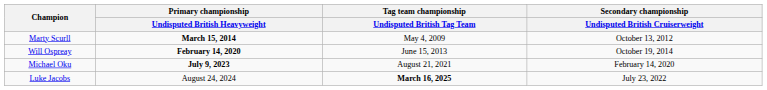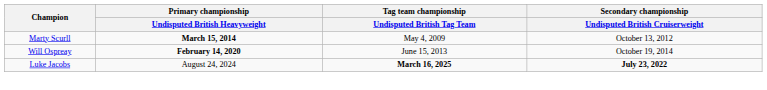 <table class="wikitable" style="font-size:85%; text-align:center; width:100%;">
 <tr>
 <th rowspan=2>Champion</th>
 <th>Primary championship</th>
 <th>Tag team championship</th>
 <th>Secondary championship</th>
 </tr>
 <tr>
 <th><a href='#'>Undisputed British Heavyweight</a></th>
 <th><a href='#'>Undisputed British Tag Team</a></th>
 <th><a href='#'>Undisputed British Cruiserweight</a></th>
 </tr>
 <tr>
 <td><a href='#'>Marty Scurll</a></td>
 <td><strong>March 15, 2014</strong></td>
 <td>May 4, 2009<br></td>
 <td>October 13, 2012</td>
 </tr>
 <tr>
 <td><a href='#'>Will Ospreay</a></td>
 <td><strong>February 14, 2020</strong></td>
 <td>June 15, 2013<br></td>
 <td>October 19, 2014</td>
 </tr>
 <tr>
-<td><a href='#'>Michael Oku</a></td>
-<td><strong>July 9, 2023</strong></td>
-<td>August 21, 2021<br></td>
-<td>February 14, 2020</td>
-</tr>
-<tr>
 <td><a href='#'>Luke Jacobs</a></td>
 <td>August 24, 2024</td>
 <td><strong>March 16, 2025</strong><br></td>
-<td>July 23, 2022</td>
+<td><strong>July 23, 2022</strong></td>
 </tr>
 </table>
